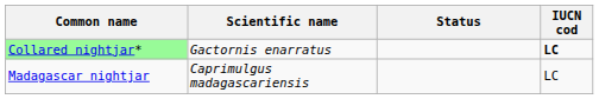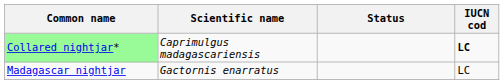 <table width=70% class="wikitable sortable">
 <tr>
 <th width=20%>Common name</th>
 <th width=20%>Scientific name</th>
 <th width=18%>Status</th>
 <th width=5%>IUCN cod</th>
 </tr>
 <tr>
 <td style="background:palegreen; color:black"><a href='#'>Collared nightjar</a>*</td>
-<td><em>Gactornis enarratus</em></td>
+<td><em>Caprimulgus madagascariensis</em></td>
 <td></td>
 <td><strong>LC</strong></td>
 </tr>
 <tr>
 <td><a href='#'>Madagascar nightjar</a></td>
-<td><em>Caprimulgus madagascariensis</em></td>
+<td><em>Gactornis enarratus</em></td>
 <td></td>
 <td>LC</td>
 </tr>
 </table>
